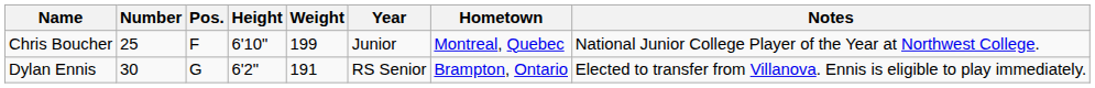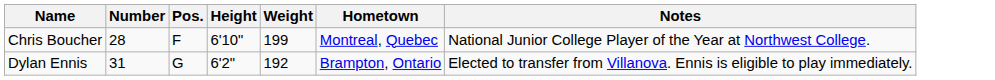 <table class="wikitable sortable" border="1">
 <tr>
 <th>Name</th>
 <th>Number</th>
 <th>Pos.</th>
 <th>Height</th>
 <th>Weight</th>
-<th>Year</th>
 <th>Hometown</th>
 <th class="unsortable">Notes</th>
 </tr>
 <tr>
 <td sortname>Chris Boucher</td>
-<td>25</td>
+<td>28</td>
 <td>F</td>
 <td>6'10"</td>
 <td>199</td>
-<td>Junior</td>
 <td><a href='#'>Montreal</a>, <a href='#'>Quebec</a></td>
 <td>National Junior College Player of the Year at <a href='#'>Northwest College</a>.</td>
 </tr>
 <tr>
 <td sortname>Dylan Ennis</td>
-<td>30</td>
+<td>31</td>
 <td>G</td>
 <td>6'2"</td>
-<td>191</td>
-<td>RS Senior</td>
+<td>192</td>
 <td><a href='#'>Brampton</a>, <a href='#'>Ontario</a></td>
 <td>Elected to transfer from <a href='#'>Villanova</a>. Ennis is eligible to play immediately.</td>
 </tr>
 </table>
